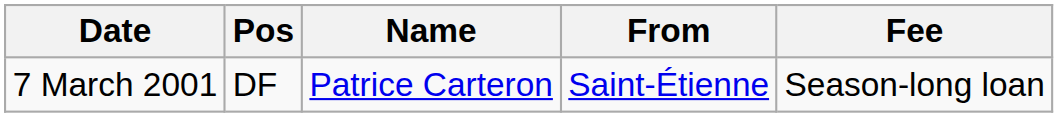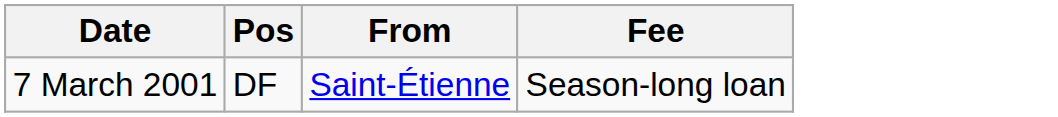 <table class="wikitable">
 <tr>
 <th>Date</th>
 <th>Pos</th>
-<th>Name</th>
 <th>From</th>
 <th>Fee</th>
 </tr>
 <tr>
 <td>7 March 2001</td>
 <td>DF</td>
-<td> <a href='#'>Patrice Carteron</a></td>
 <td> <a href='#'>Saint-Étienne</a></td>
 <td>Season-long loan</td>
 </tr>
 </table>
